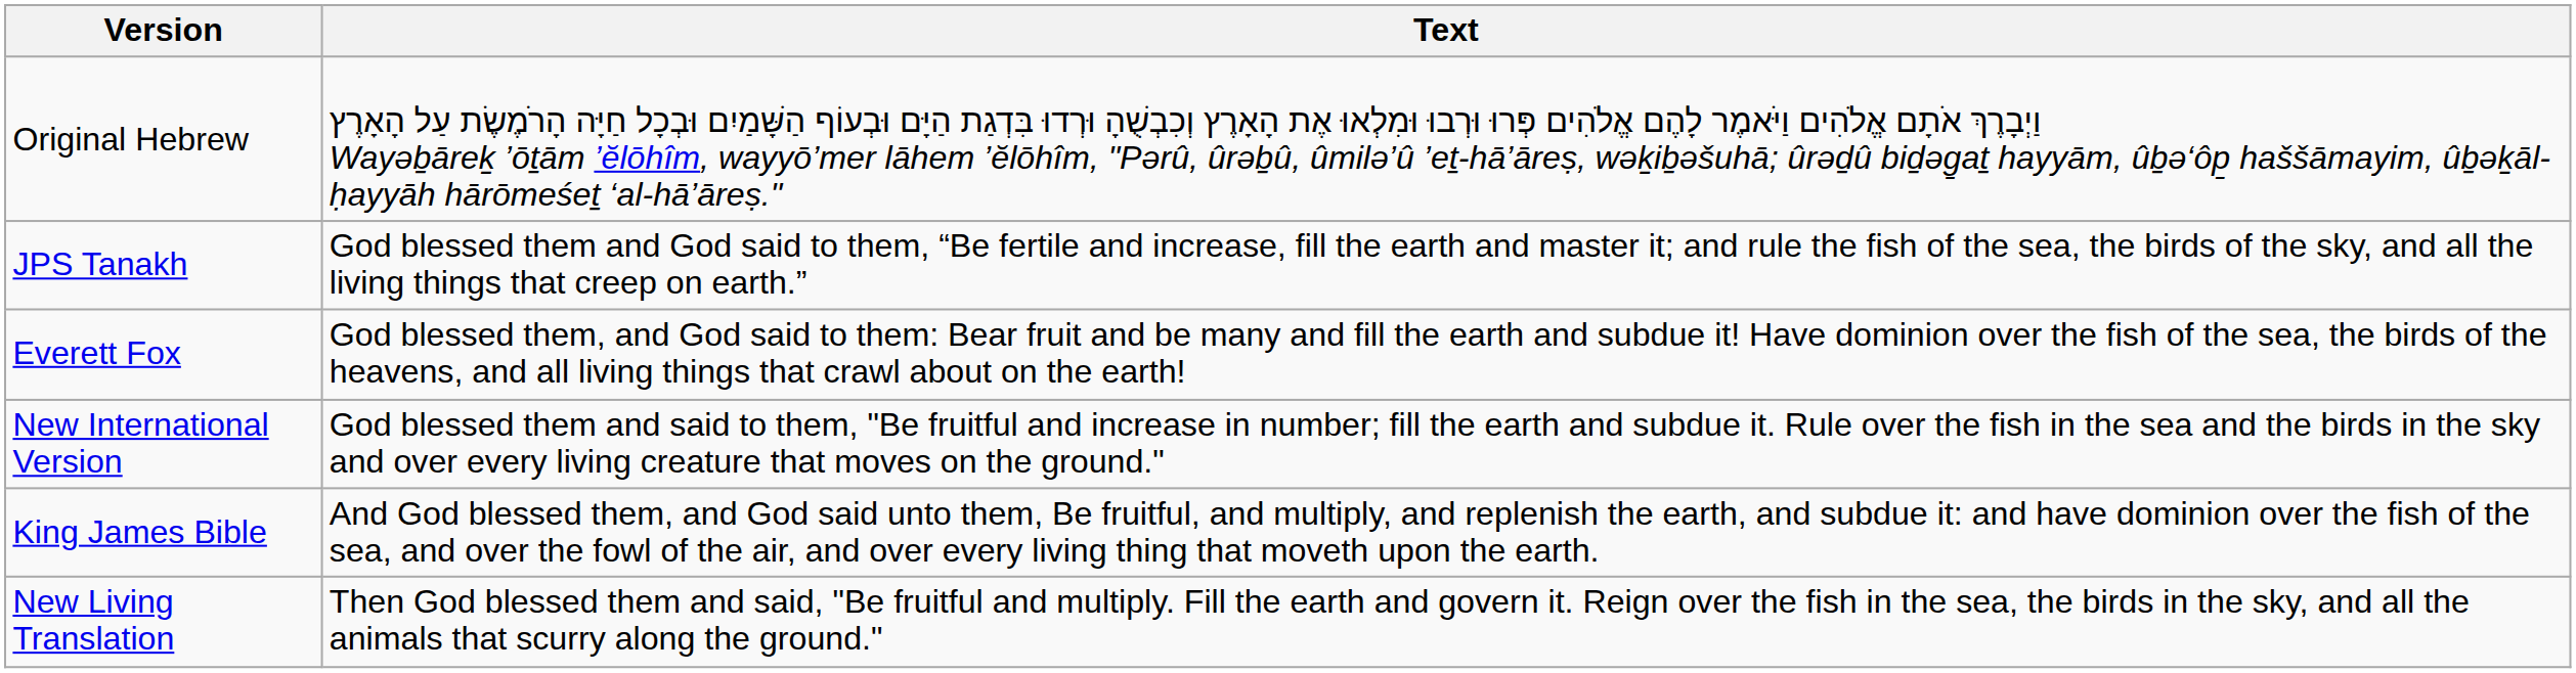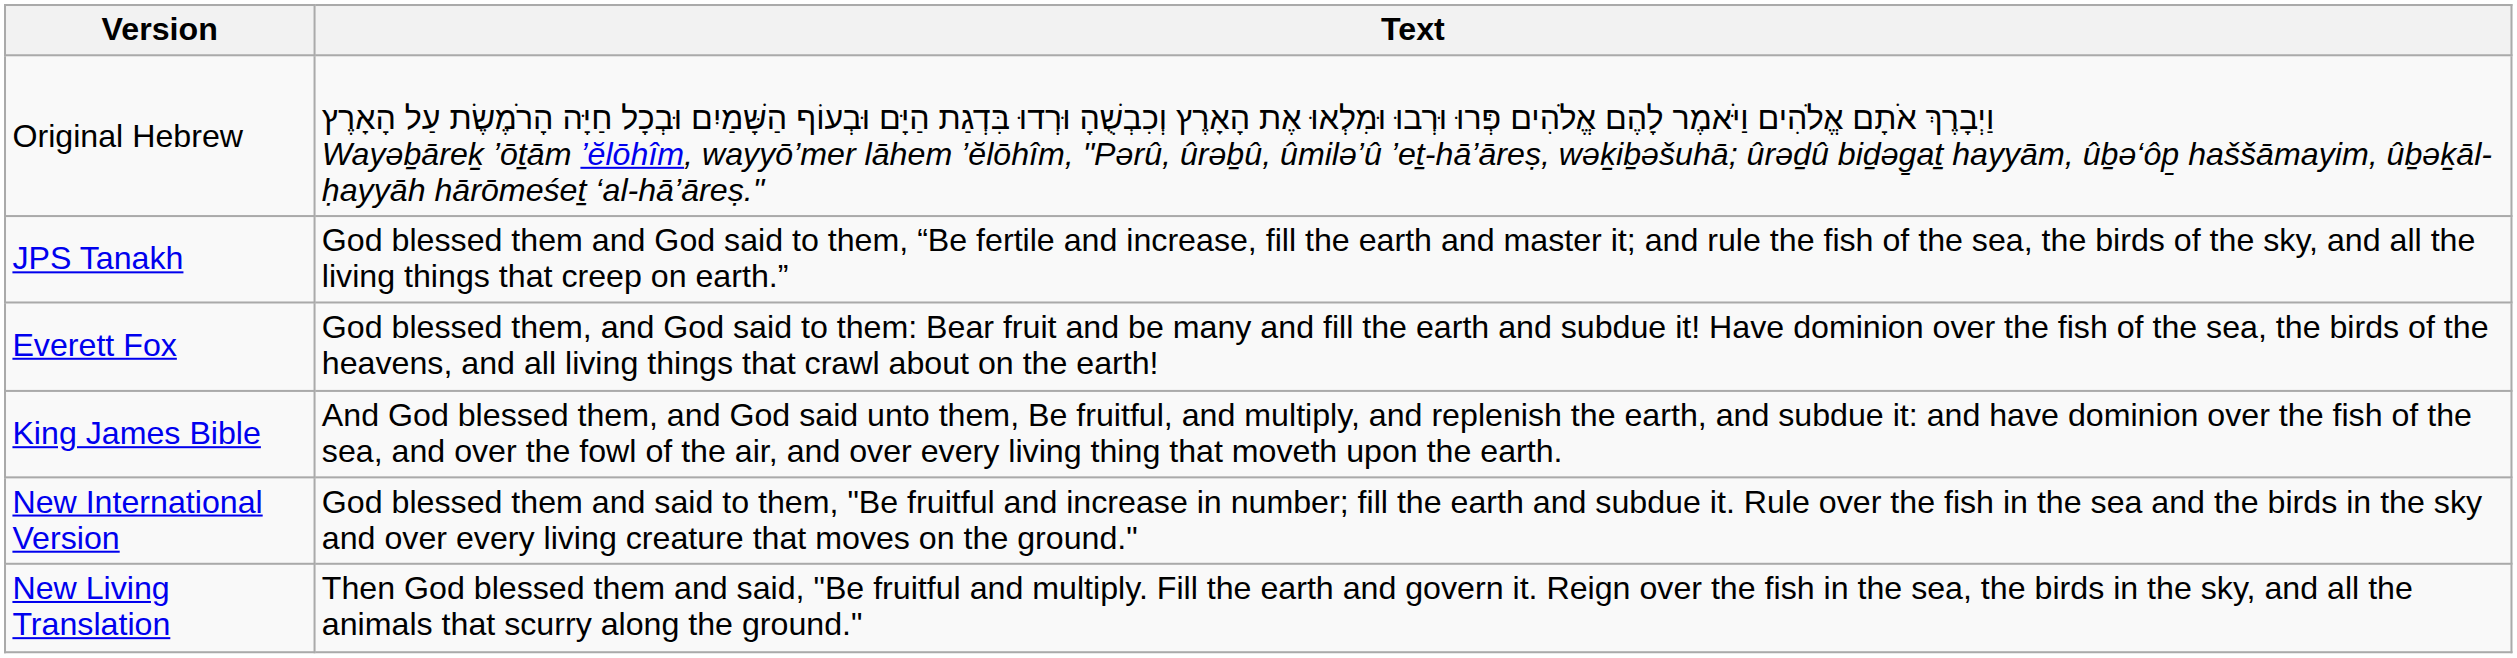 <table class="wikitable">
 <tr>
 <th>Version</th>
 <th>Text</th>
 </tr>
 <tr>
 <td>Original Hebrew</td>
 <td><br>וַיְבָרֶךְ אֹתָם אֱלֹהִים וַיֹּאמֶר לָהֶם אֱלֹהִים פְּרוּ וּרְבוּ וּמִלְאוּ אֶת הָאָרֶץ וְכִבְשֻׁהָ וּרְדוּ בִּדְגַת הַיָּם וּבְעוֹף הַשָּׁמַיִם וּבְכָל חַיָּה הָרֹמֶשֶׂת עַל הָאָרֶץ <br> <em>Wayəḇāreḵ ’ōṯām <a href='#'>’ĕlōhîm</a>, wayyō’mer lāhem ’ĕlōhîm, "Pərû, ûrəḇû, ûmilə’û ’eṯ-hā’āreṣ, wəḵiḇəšuhā; ûrəḏû biḏəg̱aṯ hayyām, ûḇə‘ôp̱ haššāmayim, ûḇəḵāl-ḥayyāh hārōmeśeṯ ‘al-hā’āreṣ."</em></td>
 </tr>
 <tr>
 <td><a href='#'>JPS Tanakh</a></td>
 <td>God blessed them and God said to them, “Be fertile and increase, fill the earth and master it; and rule the fish of the sea, the birds of the sky, and all the living things that creep on earth.”</td>
 </tr>
 <tr>
 <td><a href='#'>Everett Fox</a></td>
 <td>God blessed them, and God said to them: Bear fruit and be many and fill the earth and subdue it! Have dominion over the fish of the sea, the birds of the heavens, and all living things that crawl about on the earth!</td>
 </tr>
 <tr>
+<td><a href='#'>King James Bible</a></td>
+<td>And God blessed them, and God said unto them, Be fruitful, and multiply, and replenish the earth, and subdue it: and have dominion over the fish of the sea, and over the fowl of the air, and over every living thing that moveth upon the earth.</td>
+</tr>
+<tr>
 <td><a href='#'>New International Version</a></td>
 <td>God blessed them and said to them, "Be fruitful and increase in number; fill the earth and subdue it. Rule over the fish in the sea and the birds in the sky and over every living creature that moves on the ground."</td>
-</tr>
-<tr>
-<td><a href='#'>King James Bible</a></td>
-<td>And God blessed them, and God said unto them, Be fruitful, and multiply, and replenish the earth, and subdue it: and have dominion over the fish of the sea, and over the fowl of the air, and over every living thing that moveth upon the earth.</td>
 </tr>
 <tr>
 <td><a href='#'>New Living Translation</a></td>
 <td>Then God blessed them and said, "Be fruitful and multiply. Fill the earth and govern it. Reign over the fish in the sea, the birds in the sky, and all the animals that scurry along the ground."</td>
 </tr>
 </table>
